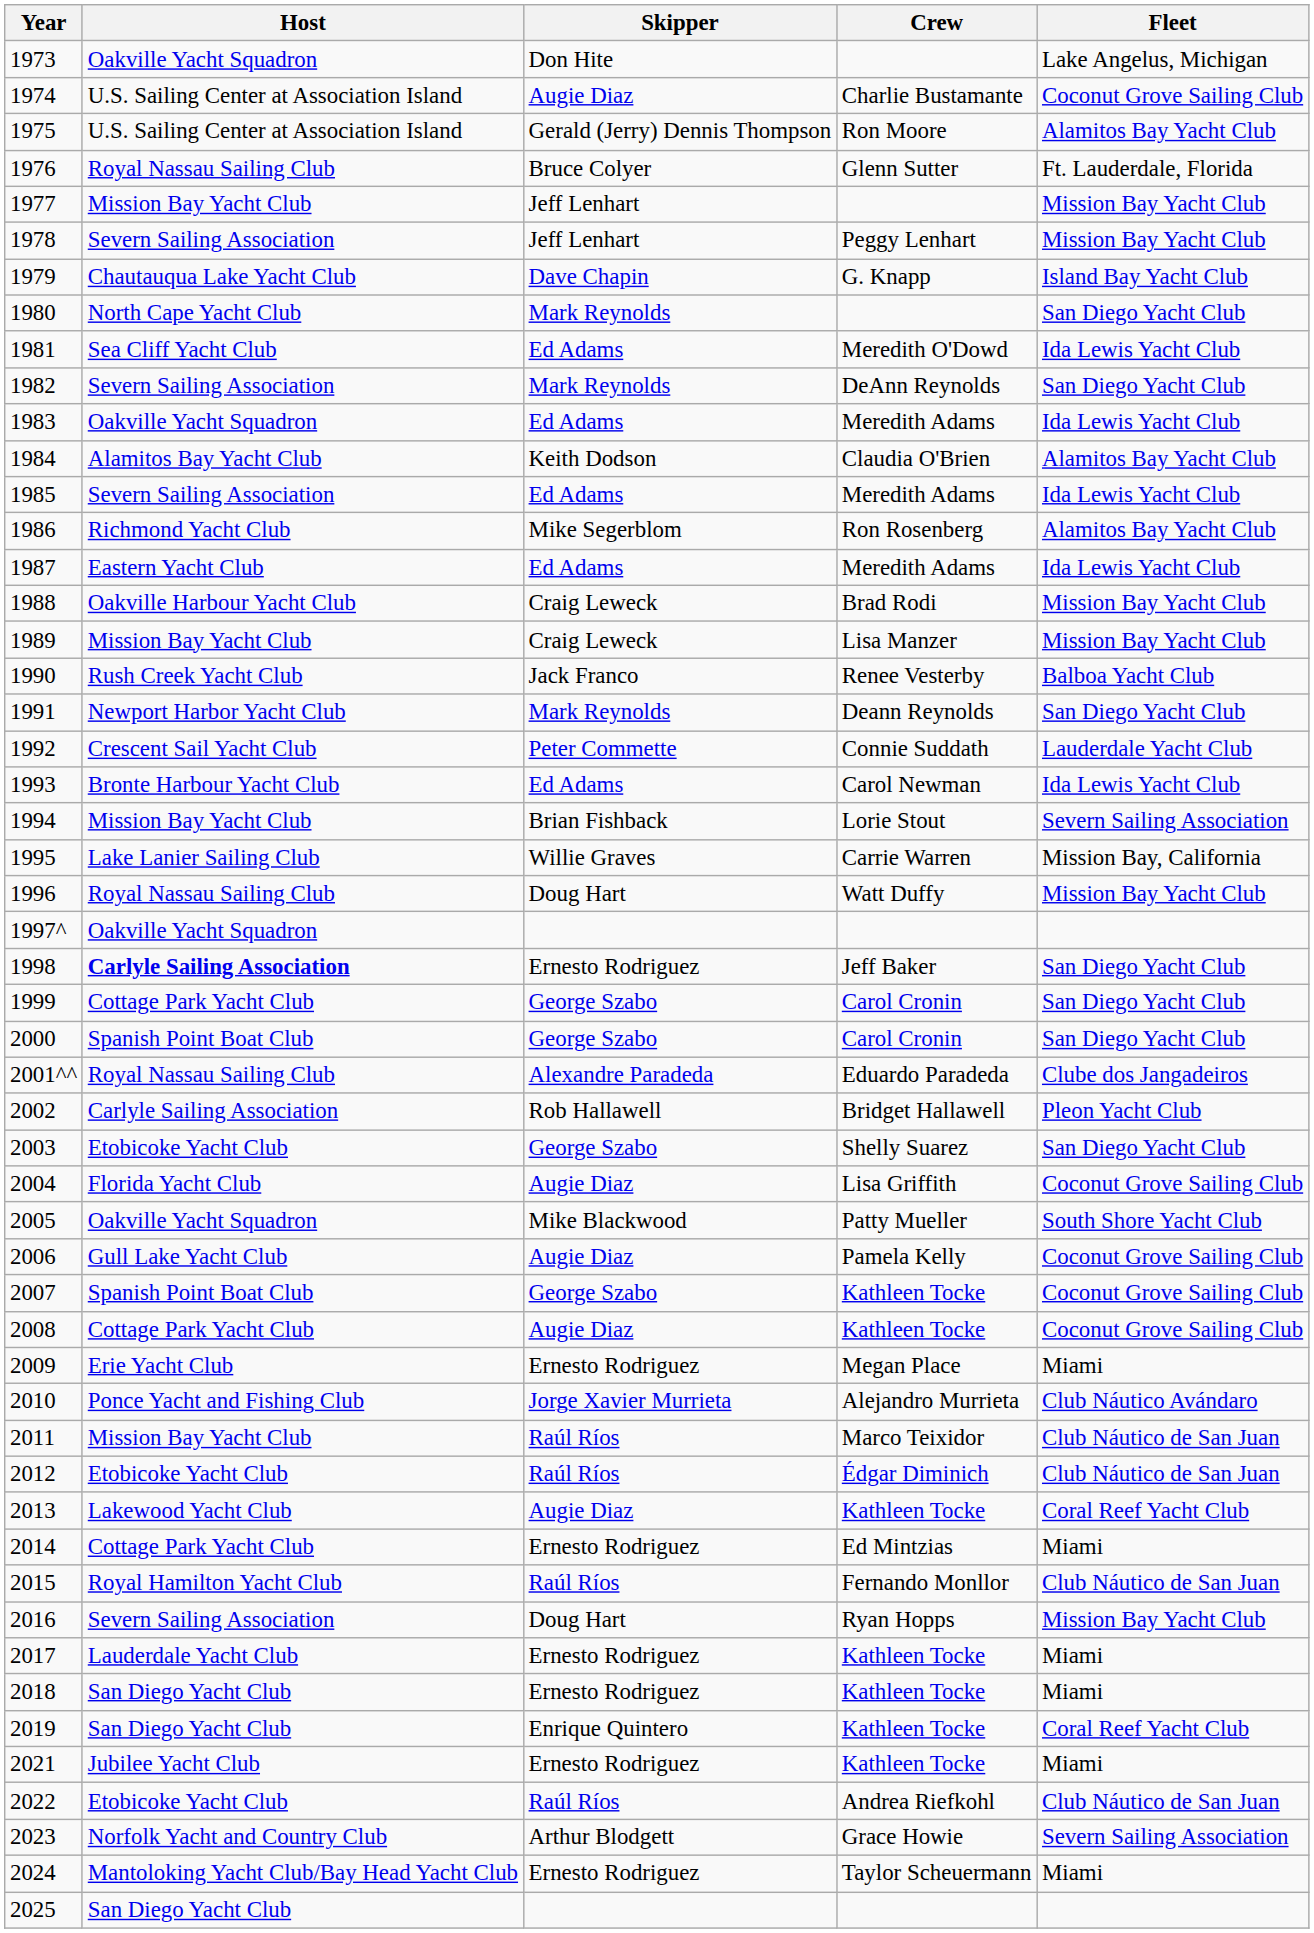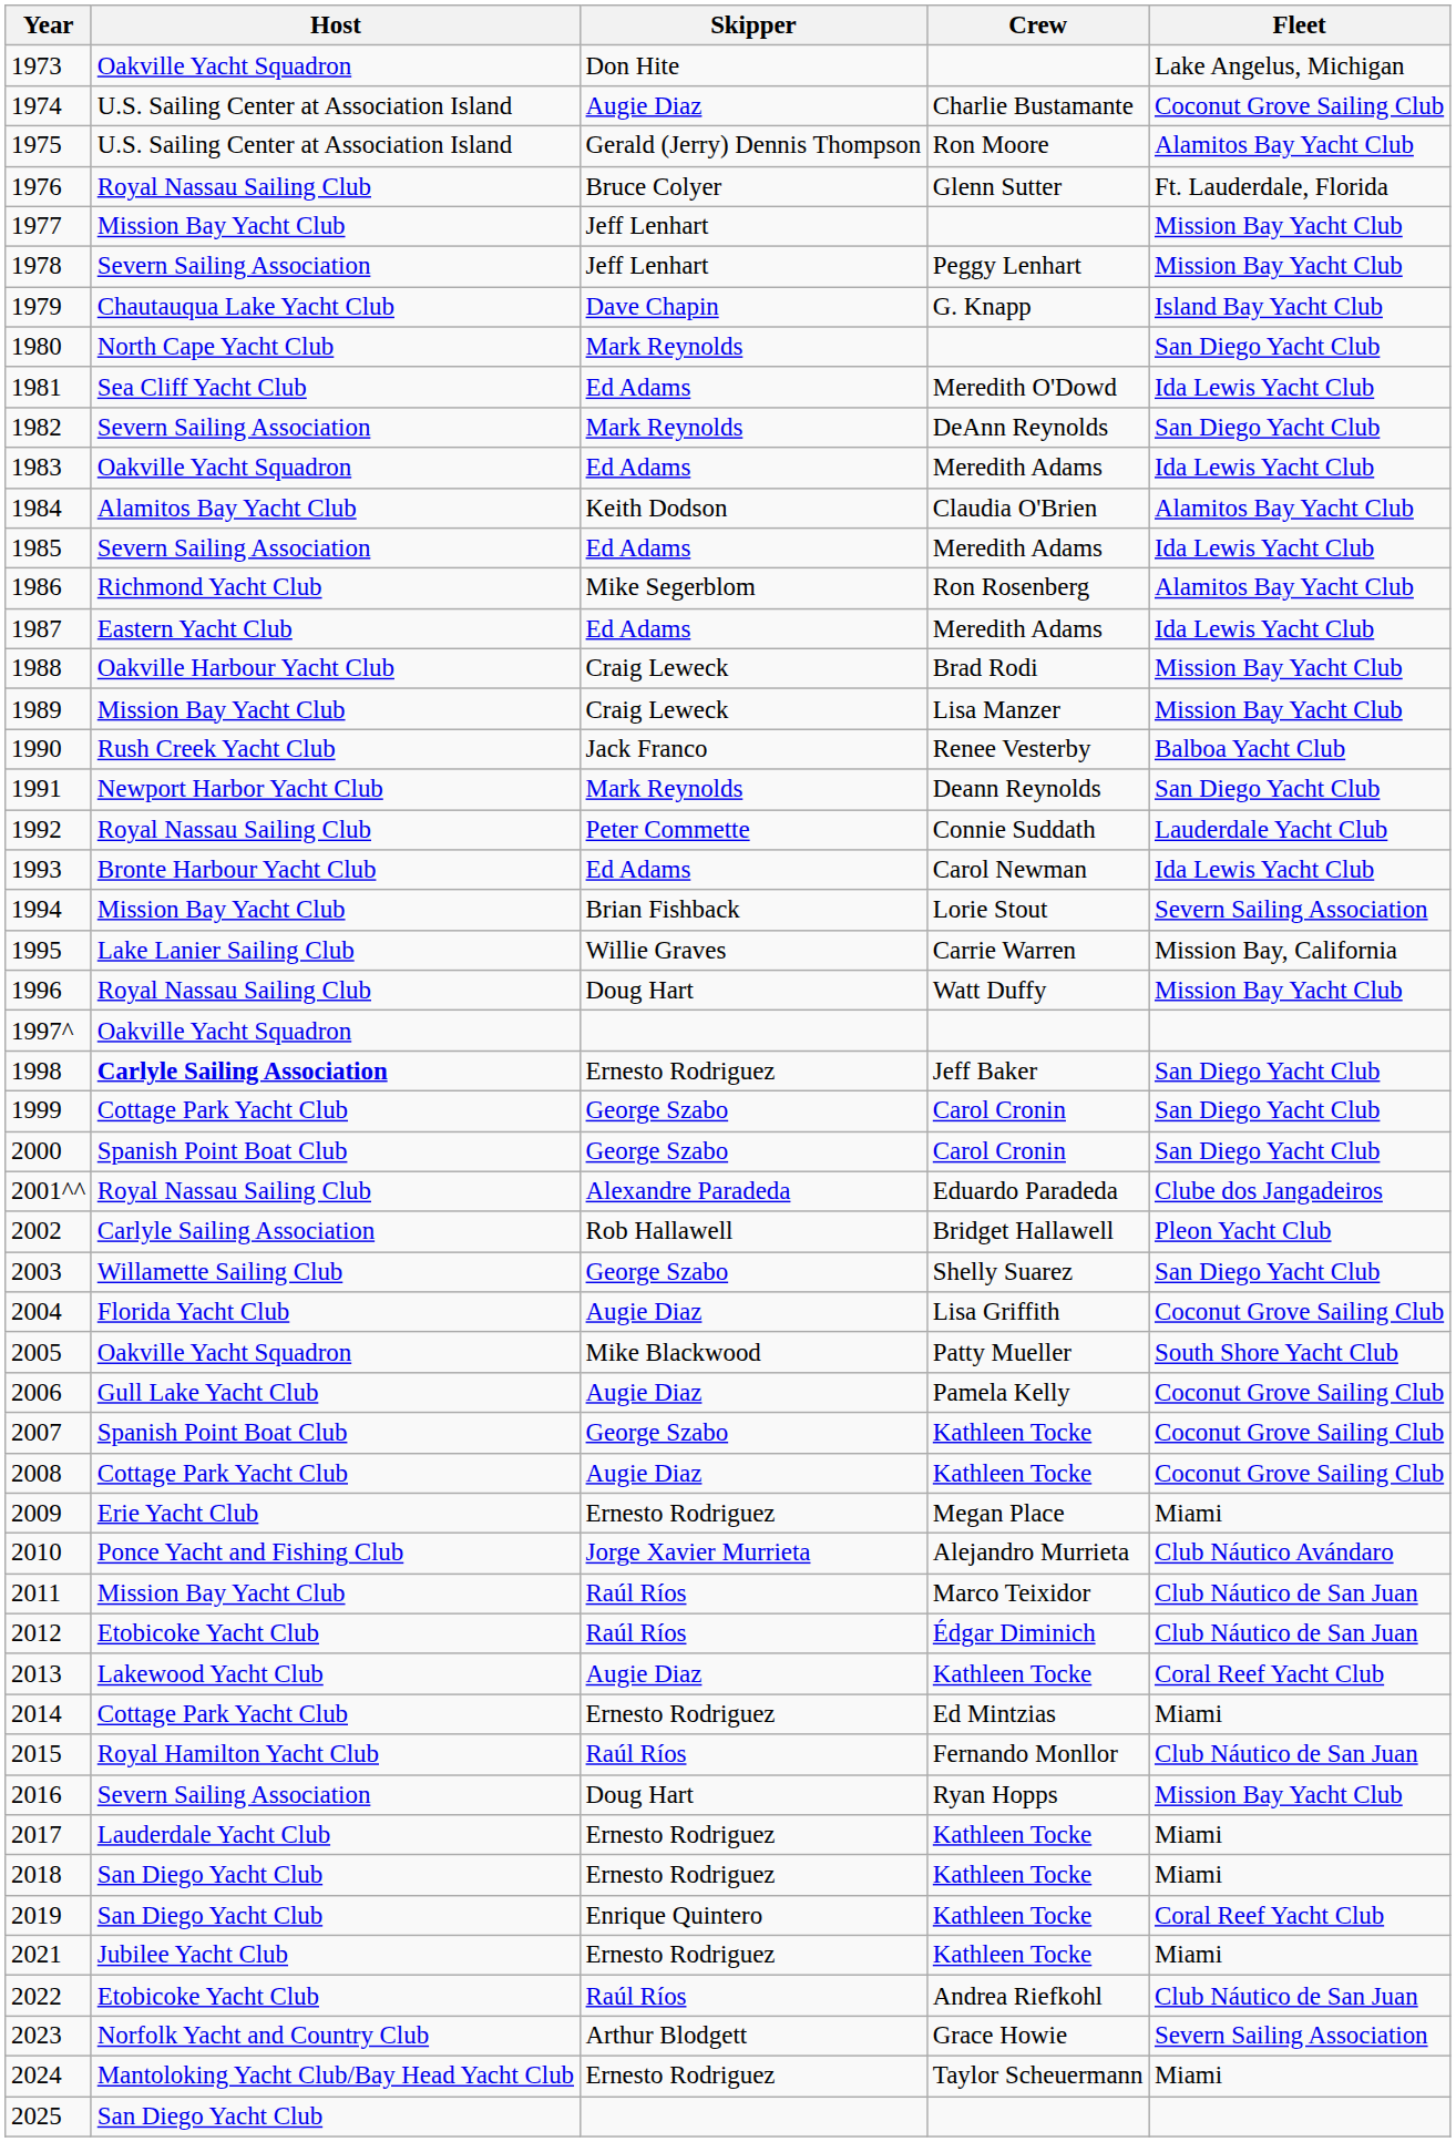 <table class="wikitable">
 <tr>
 <th>Year</th>
 <th>Host</th>
 <th>Skipper</th>
 <th>Crew</th>
 <th>Fleet</th>
 </tr>
 <tr>
 <td>1973</td>
 <td> <a href='#'>Oakville Yacht Squadron</a></td>
 <td>Don Hite</td>
 <td></td>
 <td> Lake Angelus, Michigan</td>
 </tr>
 <tr>
 <td>1974</td>
 <td> U.S. Sailing Center at Association Island</td>
 <td><a href='#'>Augie Diaz</a></td>
 <td>Charlie Bustamante</td>
 <td> <a href='#'>Coconut Grove Sailing Club</a></td>
 </tr>
 <tr>
 <td>1975</td>
 <td> U.S. Sailing Center at Association Island</td>
 <td>Gerald (Jerry) Dennis Thompson</td>
 <td>Ron Moore</td>
 <td> <a href='#'>Alamitos Bay Yacht Club</a></td>
 </tr>
 <tr>
 <td>1976</td>
 <td> <a href='#'>Royal Nassau Sailing Club</a></td>
 <td>Bruce Colyer</td>
 <td>Glenn Sutter</td>
 <td> Ft. Lauderdale, Florida</td>
 </tr>
 <tr>
 <td>1977</td>
 <td> <a href='#'>Mission Bay Yacht Club</a></td>
 <td>Jeff Lenhart</td>
 <td></td>
 <td> <a href='#'>Mission Bay Yacht Club</a></td>
 </tr>
 <tr>
 <td>1978</td>
 <td> <a href='#'>Severn Sailing Association</a></td>
 <td>Jeff Lenhart</td>
 <td>Peggy Lenhart</td>
 <td> <a href='#'>Mission Bay Yacht Club</a></td>
 </tr>
 <tr>
 <td>1979</td>
 <td> <a href='#'>Chautauqua Lake Yacht Club</a></td>
 <td><a href='#'>Dave Chapin</a></td>
 <td>G. Knapp</td>
 <td> <a href='#'>Island Bay Yacht Club</a></td>
 </tr>
 <tr>
 <td>1980</td>
 <td> <a href='#'>North Cape Yacht Club</a></td>
 <td><a href='#'>Mark Reynolds</a></td>
 <td></td>
 <td> <a href='#'>San Diego Yacht Club</a></td>
 </tr>
 <tr>
 <td>1981</td>
 <td> <a href='#'>Sea Cliff Yacht Club</a></td>
 <td><a href='#'>Ed Adams</a></td>
 <td>Meredith O'Dowd</td>
 <td> <a href='#'>Ida Lewis Yacht Club</a></td>
 </tr>
 <tr>
 <td>1982</td>
 <td> <a href='#'>Severn Sailing Association</a></td>
 <td><a href='#'>Mark Reynolds</a></td>
 <td>DeAnn Reynolds</td>
 <td> <a href='#'>San Diego Yacht Club</a></td>
 </tr>
 <tr>
 <td>1983</td>
 <td> <a href='#'>Oakville Yacht Squadron</a></td>
 <td><a href='#'>Ed Adams</a></td>
 <td>Meredith Adams</td>
 <td> <a href='#'>Ida Lewis Yacht Club</a></td>
 </tr>
 <tr>
 <td>1984</td>
 <td> <a href='#'>Alamitos Bay Yacht Club</a></td>
 <td>Keith Dodson</td>
 <td>Claudia O'Brien</td>
 <td> <a href='#'>Alamitos Bay Yacht Club</a></td>
 </tr>
 <tr>
 <td>1985</td>
 <td> <a href='#'>Severn Sailing Association</a></td>
 <td><a href='#'>Ed Adams</a></td>
 <td>Meredith Adams</td>
 <td> <a href='#'>Ida Lewis Yacht Club</a></td>
 </tr>
 <tr>
 <td>1986</td>
 <td> <a href='#'>Richmond Yacht Club</a></td>
 <td>Mike Segerblom</td>
 <td>Ron Rosenberg</td>
 <td> <a href='#'>Alamitos Bay Yacht Club</a></td>
 </tr>
 <tr>
 <td>1987</td>
 <td> <a href='#'>Eastern Yacht Club</a></td>
 <td><a href='#'>Ed Adams</a></td>
 <td>Meredith Adams</td>
 <td> <a href='#'>Ida Lewis Yacht Club</a></td>
 </tr>
 <tr>
 <td>1988</td>
 <td> <a href='#'>Oakville Harbour Yacht Club</a></td>
 <td>Craig Leweck</td>
 <td>Brad Rodi</td>
 <td> <a href='#'>Mission Bay Yacht Club</a></td>
 </tr>
 <tr>
 <td>1989</td>
 <td> <a href='#'>Mission Bay Yacht Club</a></td>
 <td>Craig Leweck</td>
 <td>Lisa Manzer</td>
 <td> <a href='#'>Mission Bay Yacht Club</a></td>
 </tr>
 <tr>
 <td>1990</td>
 <td> <a href='#'>Rush Creek Yacht Club</a></td>
 <td>Jack Franco</td>
 <td>Renee Vesterby</td>
 <td> <a href='#'>Balboa Yacht Club</a></td>
 </tr>
 <tr>
 <td>1991</td>
 <td> <a href='#'>Newport Harbor Yacht Club</a></td>
 <td><a href='#'>Mark Reynolds</a></td>
 <td>Deann Reynolds</td>
 <td> <a href='#'>San Diego Yacht Club</a></td>
 </tr>
 <tr>
 <td>1992</td>
-<td> <a href='#'>Crescent Sail Yacht Club</a></td>
+<td> <a href='#'>Royal Nassau Sailing Club</a></td>
 <td><a href='#'>Peter Commette</a></td>
 <td>Connie Suddath</td>
 <td> <a href='#'>Lauderdale Yacht Club</a></td>
 </tr>
 <tr>
 <td>1993</td>
 <td> <a href='#'>Bronte Harbour Yacht Club</a></td>
 <td><a href='#'>Ed Adams</a></td>
 <td>Carol Newman</td>
 <td> <a href='#'>Ida Lewis Yacht Club</a></td>
 </tr>
 <tr>
 <td>1994</td>
 <td> <a href='#'>Mission Bay Yacht Club</a></td>
 <td>Brian Fishback</td>
 <td>Lorie Stout</td>
 <td> <a href='#'>Severn Sailing Association</a></td>
 </tr>
 <tr>
 <td>1995</td>
 <td> <a href='#'>Lake Lanier Sailing Club</a></td>
 <td>Willie Graves</td>
 <td>Carrie Warren</td>
 <td> Mission Bay, California</td>
 </tr>
 <tr>
 <td>1996</td>
 <td> <a href='#'>Royal Nassau Sailing Club</a></td>
 <td>Doug Hart</td>
 <td>Watt Duffy</td>
 <td> <a href='#'>Mission Bay Yacht Club</a></td>
 </tr>
 <tr>
 <td>1997^</td>
 <td> <a href='#'>Oakville Yacht Squadron</a></td>
 <td></td>
 <td></td>
 <td></td>
 </tr>
 <tr>
 <td>1998</td>
 <td><strong> <a href='#'>Carlyle Sailing Association</a></strong></td>
 <td>Ernesto Rodriguez</td>
 <td>Jeff Baker</td>
 <td> <a href='#'>San Diego Yacht Club</a></td>
 </tr>
 <tr>
 <td>1999</td>
 <td> <a href='#'>Cottage Park Yacht Club</a></td>
 <td><a href='#'>George Szabo</a></td>
 <td><a href='#'>Carol Cronin</a></td>
 <td> <a href='#'>San Diego Yacht Club</a></td>
 </tr>
 <tr>
 <td>2000</td>
 <td> <a href='#'>Spanish Point Boat Club</a></td>
 <td><a href='#'>George Szabo</a></td>
 <td><a href='#'>Carol Cronin</a></td>
 <td> <a href='#'>San Diego Yacht Club</a></td>
 </tr>
 <tr>
 <td>2001^^</td>
 <td> <a href='#'>Royal Nassau Sailing Club</a></td>
 <td><a href='#'>Alexandre Paradeda</a></td>
 <td>Eduardo Paradeda</td>
 <td> <a href='#'>Clube dos Jangadeiros</a></td>
 </tr>
 <tr>
 <td>2002</td>
 <td> <a href='#'>Carlyle Sailing Association</a></td>
 <td>Rob Hallawell</td>
 <td>Bridget Hallawell</td>
 <td> <a href='#'>Pleon Yacht Club</a></td>
 </tr>
 <tr>
 <td>2003</td>
-<td> <a href='#'>Etobicoke Yacht Club</a></td>
+<td> <a href='#'>Willamette Sailing Club</a></td>
 <td><a href='#'>George Szabo</a></td>
 <td>Shelly Suarez</td>
 <td> <a href='#'>San Diego Yacht Club</a></td>
 </tr>
 <tr>
 <td>2004</td>
 <td> <a href='#'>Florida Yacht Club</a></td>
 <td><a href='#'>Augie Diaz</a></td>
 <td>Lisa Griffith</td>
 <td> <a href='#'>Coconut Grove Sailing Club</a></td>
 </tr>
 <tr>
 <td>2005</td>
 <td> <a href='#'>Oakville Yacht Squadron</a></td>
 <td>Mike Blackwood</td>
 <td>Patty Mueller</td>
 <td> <a href='#'>South Shore Yacht Club</a></td>
 </tr>
 <tr>
 <td>2006</td>
 <td> <a href='#'>Gull Lake Yacht Club</a></td>
 <td><a href='#'>Augie Diaz</a></td>
 <td>Pamela Kelly</td>
 <td> <a href='#'>Coconut Grove Sailing Club</a></td>
 </tr>
 <tr>
 <td>2007</td>
 <td> <a href='#'>Spanish Point Boat Club</a></td>
 <td><a href='#'>George Szabo</a></td>
 <td><a href='#'>Kathleen Tocke</a></td>
 <td> <a href='#'>Coconut Grove Sailing Club</a></td>
 </tr>
 <tr>
 <td>2008</td>
 <td> <a href='#'>Cottage Park Yacht Club</a></td>
 <td><a href='#'>Augie Diaz</a></td>
 <td><a href='#'>Kathleen Tocke</a></td>
 <td> <a href='#'>Coconut Grove Sailing Club</a></td>
 </tr>
 <tr>
 <td>2009</td>
 <td> <a href='#'>Erie Yacht Club</a></td>
 <td>Ernesto Rodriguez</td>
 <td>Megan Place</td>
 <td> Miami</td>
 </tr>
 <tr>
 <td>2010</td>
 <td> <a href='#'>Ponce Yacht and Fishing Club</a></td>
 <td><a href='#'>Jorge Xavier Murrieta</a></td>
 <td>Alejandro Murrieta</td>
 <td> <a href='#'>Club Náutico Avándaro</a></td>
 </tr>
 <tr>
 <td>2011</td>
 <td> <a href='#'>Mission Bay Yacht Club</a></td>
 <td><a href='#'>Raúl Ríos</a></td>
 <td>Marco Teixidor</td>
 <td> <a href='#'>Club Náutico de San Juan</a></td>
 </tr>
 <tr>
 <td>2012</td>
 <td> <a href='#'>Etobicoke Yacht Club</a></td>
 <td><a href='#'>Raúl Ríos</a></td>
 <td><a href='#'>Édgar Diminich</a></td>
 <td> <a href='#'>Club Náutico de San Juan</a></td>
 </tr>
 <tr>
 <td>2013</td>
 <td> <a href='#'>Lakewood Yacht Club</a></td>
 <td><a href='#'>Augie Diaz</a></td>
 <td><a href='#'>Kathleen Tocke</a></td>
 <td> <a href='#'>Coral Reef Yacht Club</a></td>
 </tr>
 <tr>
 <td>2014</td>
 <td> <a href='#'>Cottage Park Yacht Club</a></td>
 <td>Ernesto Rodriguez</td>
 <td>Ed Mintzias</td>
 <td> Miami</td>
 </tr>
 <tr>
 <td>2015</td>
 <td> <a href='#'>Royal Hamilton Yacht Club</a></td>
 <td><a href='#'>Raúl Ríos</a></td>
 <td>Fernando Monllor</td>
 <td> <a href='#'>Club Náutico de San Juan</a></td>
 </tr>
 <tr>
 <td>2016</td>
 <td> <a href='#'>Severn Sailing Association</a></td>
 <td>Doug Hart</td>
 <td>Ryan Hopps</td>
 <td> <a href='#'>Mission Bay Yacht Club</a></td>
 </tr>
 <tr>
 <td>2017</td>
 <td> <a href='#'>Lauderdale Yacht Club</a></td>
 <td>Ernesto Rodriguez</td>
 <td><a href='#'>Kathleen Tocke</a></td>
 <td> Miami</td>
 </tr>
 <tr>
 <td>2018</td>
 <td> <a href='#'>San Diego Yacht Club</a></td>
 <td>Ernesto Rodriguez</td>
 <td><a href='#'>Kathleen Tocke</a></td>
 <td> Miami</td>
 </tr>
 <tr>
 <td>2019</td>
 <td> <a href='#'>San Diego Yacht Club</a></td>
 <td>Enrique Quintero</td>
 <td><a href='#'>Kathleen Tocke</a></td>
 <td> <a href='#'>Coral Reef Yacht Club</a></td>
 </tr>
 <tr>
 <td>2021</td>
 <td> <a href='#'>Jubilee Yacht Club</a></td>
 <td>Ernesto Rodriguez</td>
 <td><a href='#'>Kathleen Tocke</a></td>
 <td> Miami</td>
 </tr>
 <tr>
 <td>2022</td>
 <td> <a href='#'>Etobicoke Yacht Club</a></td>
 <td><a href='#'>Raúl Ríos</a></td>
 <td>Andrea Riefkohl</td>
 <td> <a href='#'>Club Náutico de San Juan</a></td>
 </tr>
 <tr>
 <td>2023</td>
 <td> <a href='#'>Norfolk Yacht and Country Club</a></td>
 <td>Arthur Blodgett</td>
 <td>Grace Howie</td>
 <td> <a href='#'>Severn Sailing Association</a></td>
 </tr>
 <tr>
 <td>2024</td>
 <td> <a href='#'>Mantoloking Yacht Club/Bay Head Yacht Club</a></td>
 <td>Ernesto Rodriguez</td>
 <td>Taylor Scheuermann</td>
 <td> Miami</td>
 </tr>
 <tr>
 <td>2025</td>
 <td> <a href='#'>San Diego Yacht Club</a></td>
 <td></td>
 <td></td>
 <td></td>
 </tr>
 </table>
